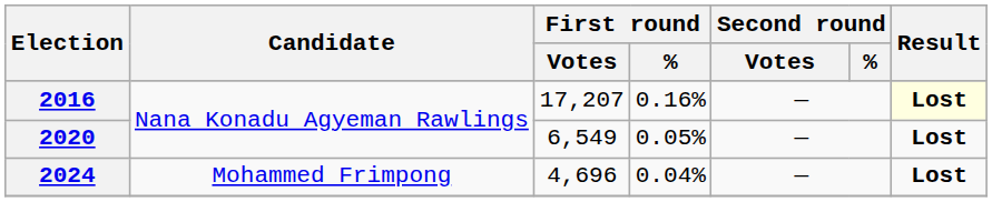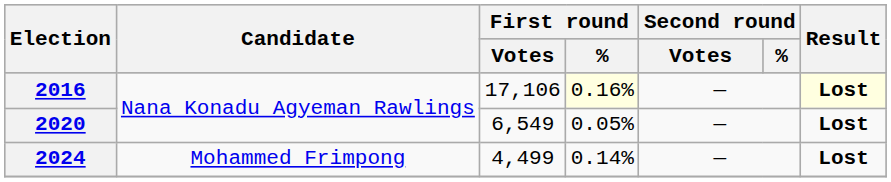 <table class="wikitable" style="text-align:center">
 <tr>
 <th rowspan="2">Election</th>
 <th rowspan="2">Candidate</th>
 <th colspan="2">First round</th>
 <th colspan="2">Second round</th>
 <th rowspan="2">Result</th>
 </tr>
 <tr>
 <th>Votes</th>
 <th>%</th>
 <th>Votes</th>
 <th>%</th>
 </tr>
 <tr>
 <th align=center><a href='#'>2016</a></th>
 <td align=center rowspan=2><a href='#'>Nana Konadu Agyeman Rawlings</a></td>
-<td align=center>17,207</td>
-<td align=center>0.16%</td>
+<td align=center>17,106</td>
+<td align=center style="background: lightyellow;">0.16%</td>
 <td colspan="2">—</td>
 <td style="background: lightyellow;"><strong>Lost</strong> </td>
 </tr>
 <tr>
 <th align=center><a href='#'>2020</a></th>
 <td align=center>6,549</td>
 <td align=center>0.05%</td>
 <td colspan="2">—</td>
 <td><strong>Lost</strong> </td>
 </tr>
 <tr>
 <th align=center><a href='#'>2024</a></th>
 <td align=center><a href='#'>Mohammed Frimpong</a></td>
-<td align=center>4,696</td>
-<td align=center>0.04%</td>
+<td align=center>4,499</td>
+<td align=center>0.14%</td>
 <td colspan="2">—</td>
 <td><strong>Lost</strong> </td>
 </tr>
 <tr>
 </tr>
 </table>
